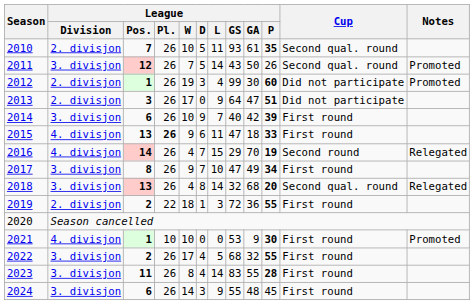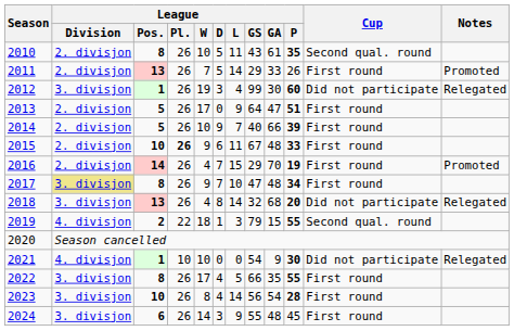 <table class="wikitable">
 <tr>
 <th rowspan="2">Season</th>
 <th scope=col colspan="9">League</th>
 <th rowspan="2"><a href='#'>Cup</a></th>
 <th rowspan="2">Notes</th>
 </tr>
 <tr>
 <th>Division</th>
 <th>Pos.</th>
 <th>Pl.</th>
 <th>W</th>
 <th>D</th>
 <th>L</th>
 <th>GS</th>
 <th>GA</th>
 <th>P</th>
 </tr>
 <tr>
 <td><a href='#'>2010</a></td>
 <td><a href='#'>2. divisjon</a></td>
-<td align=right><strong>7</strong></td>
+<td align=right><strong>8</strong></td>
 <td align=right>26</td>
 <td align=right>10</td>
 <td align=right>5</td>
 <td align=right>11</td>
-<td align=right>93</td>
+<td align=right>43</td>
 <td align=right>61</td>
 <td align=right><strong>35</strong></td>
 <td>Second qual. round</td>
 <td></td>
 </tr>
 <tr>
 <td><a href='#'>2011</a></td>
-<td><a href='#'>3. divisjon</a></td>
-<td align=right bgcolor="#FFCCCC"> <strong>12</strong></td>
+<td><a href='#'>2. divisjon</a></td>
+<td align=right bgcolor="#FFCCCC"> <strong>13</strong></td>
 <td align=right>26</td>
 <td align=right>7</td>
 <td align=right>5</td>
 <td align=right>14</td>
-<td align=right>43</td>
-<td align=right>50</td>
+<td align=right>29</td>
+<td align=right>33</td>
 <td align=right>26</td>
-<td>Second qual. round</td>
+<td>First round</td>
 <td>Promoted</td>
 </tr>
 <tr>
 <td><a href='#'>2012</a></td>
-<td><a href='#'>2. divisjon</a></td>
+<td><a href='#'>3. divisjon</a></td>
 <td align=right bgcolor=#DDFFDD> <strong>1</strong></td>
 <td align=right>26</td>
 <td align=right>19</td>
 <td align=right>3</td>
 <td align=right>4</td>
 <td align=right>99</td>
 <td align=right>30</td>
 <td align=right><strong>60</strong></td>
 <td>Did not participate</td>
-<td>Promoted</td>
+<td>Relegated</td>
 </tr>
 <tr>
 <td><a href='#'>2013</a></td>
 <td><a href='#'>2. divisjon</a></td>
-<td align=right><strong>3</strong></td>
+<td align=right><strong>5</strong></td>
 <td align=right>26</td>
 <td align=right>17</td>
 <td align=right>0</td>
 <td align=right>9</td>
 <td align=right>64</td>
 <td align=right>47</td>
 <td align=right><strong>51</strong></td>
-<td>Did not participate</td>
+<td>First round</td>
 <td></td>
 </tr>
 <tr>
 <td><a href='#'>2014</a></td>
-<td><a href='#'>3. divisjon</a></td>
-<td align=right><strong>6</strong></td>
+<td><a href='#'>2. divisjon</a></td>
+<td align=right><strong>5</strong></td>
 <td align=right>26</td>
 <td align=right>10</td>
 <td align=right>9</td>
 <td align=right>7</td>
 <td align=right>40</td>
-<td align=right>42</td>
+<td align=right>66</td>
 <td align=right><strong>39</strong></td>
 <td>First round</td>
 <td></td>
 </tr>
 <tr>
 <td><a href='#'>2015</a></td>
-<td><a href='#'>4. divisjon</a></td>
-<td align=right><strong>13</strong></td>
+<td><a href='#'>2. divisjon</a></td>
+<td align=right><strong>10</strong></td>
 <td align=right><strong>26</strong></td>
 <td align=right>9</td>
 <td align=right>6</td>
 <td align=right>11</td>
-<td align=right>47</td>
-<td align=right>18</td>
+<td align=right>67</td>
+<td align=right>48</td>
 <td align=right><strong>33</strong></td>
 <td>First round</td>
 <td></td>
 </tr>
 <tr>
 <td><a href='#'>2016</a></td>
-<td><a href='#'>4. divisjon</a></td>
+<td><a href='#'>2. divisjon</a></td>
 <td align=right bgcolor="#FFCCCC"> <strong>14</strong></td>
 <td align=right>26</td>
 <td align=right>4</td>
 <td align=right>7</td>
 <td align=right>15</td>
 <td align=right>29</td>
 <td align=right>70</td>
 <td align=right><strong>19</strong></td>
-<td>Second round</td>
-<td>Relegated</td>
+<td>First round</td>
+<td>Promoted</td>
 </tr>
 <tr>
 <td><a href='#'>2017</a></td>
-<td><a href='#'>3. divisjon</a></td>
+<td style="background: khaki;"><a href='#'>3. divisjon</a></td>
 <td align=right><strong>8</strong></td>
 <td align=right>26</td>
 <td align=right>9</td>
 <td align=right>7</td>
 <td align=right>10</td>
 <td align=right>47</td>
-<td align=right>49</td>
+<td align=right>48</td>
 <td align=right><strong>34</strong></td>
 <td>First round</td>
 <td></td>
 </tr>
 <tr>
 <td><a href='#'>2018</a></td>
 <td><a href='#'>3. divisjon</a></td>
 <td align=right bgcolor="#FFCCCC"> <strong>13</strong></td>
 <td align=right>26</td>
 <td align=right>4</td>
 <td align=right>8</td>
 <td align=right>14</td>
 <td align=right>32</td>
 <td align=right>68</td>
 <td align=right><strong>20</strong></td>
-<td>Second qual. round</td>
+<td>Did not participate</td>
 <td>Relegated</td>
 </tr>
 <tr>
 <td><a href='#'>2019</a></td>
-<td><a href='#'>2. divisjon</a></td>
+<td><a href='#'>4. divisjon</a></td>
 <td align=right><strong>2</strong></td>
 <td align=right>22</td>
 <td align=right>18</td>
 <td align=right>1</td>
 <td align=right>3</td>
-<td align=right>72</td>
-<td align=right>36</td>
+<td align=right>79</td>
+<td align=right>15</td>
 <td align=right><strong>55</strong></td>
-<td>First round</td>
+<td>Second qual. round</td>
 <td></td>
 </tr>
 <tr>
 <td>2020</td>
 <td colspan="11"><em>Season cancelled</em></td>
 </tr>
 <tr>
 <td><a href='#'>2021</a></td>
 <td><a href='#'>4. divisjon</a></td>
 <td align=right bgcolor=#DDFFDD> <strong>1</strong></td>
 <td align=right>10</td>
 <td align=right>10</td>
 <td align=right>0</td>
 <td align=right>0</td>
-<td align=right>53</td>
+<td align=right>54</td>
 <td align=right>9</td>
 <td align=right><strong>30</strong></td>
-<td>First round</td>
-<td>Promoted</td>
+<td>Did not participate</td>
+<td>Relegated</td>
 </tr>
 <tr>
 <td><a href='#'>2022</a></td>
 <td><a href='#'>3. divisjon</a></td>
-<td align=right><strong>2</strong></td>
+<td align=right><strong>8</strong></td>
 <td align=right>26</td>
 <td align=right>17</td>
 <td align=right>4</td>
 <td align=right>5</td>
-<td align=right>68</td>
-<td align=right>32</td>
+<td align=right>66</td>
+<td align=right>35</td>
 <td align=right><strong>55</strong></td>
 <td>First round</td>
 <td></td>
 </tr>
 <tr>
 <td><a href='#'>2023</a></td>
 <td><a href='#'>3. divisjon</a></td>
-<td align=right><strong>11</strong></td>
+<td align=right><strong>10</strong></td>
 <td align=right>26</td>
 <td align=right>8</td>
 <td align=right>4</td>
 <td align=right>14</td>
-<td align=right>83</td>
-<td align=right>55</td>
+<td align=right>56</td>
+<td align=right>54</td>
 <td align=right><strong>28</strong></td>
 <td>First round</td>
 <td></td>
 </tr>
 <tr>
 <td><a href='#'>2024</a></td>
 <td><a href='#'>3. divisjon</a></td>
 <td align=right><strong>6</strong></td>
 <td align=right>26</td>
 <td align=right>14</td>
 <td align=right>3</td>
 <td align=right>9</td>
 <td align=right>55</td>
 <td align=right>48</td>
 <td align=right>45</td>
 <td>First round</td>
 <td></td>
 </tr>
 </table>
